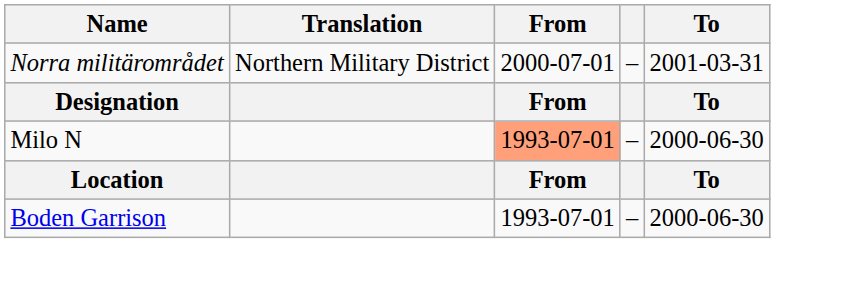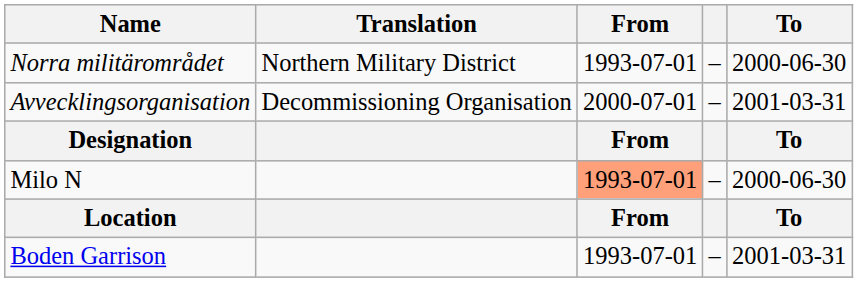 <table class="wikitable">
 <tr>
 <th style="font-weight:bold;">Name</th>
 <th style="font-weight:bold;">Translation</th>
 <th style="text-align: center; font-weight:bold;">From</th>
 <th></th>
 <th style="text-align: center; font-weight:bold;">To</th>
 </tr>
 <tr>
 <td style="font-style:italic;">Norra militärområdet</td>
 <td>Northern Military District</td>
+<td>1993-07-01</td>
+<td>–</td>
+<td>2000-06-30</td>
+</tr>
+<tr>
+<td style="font-style:italic;">Avvecklingsorganisation</td>
+<td>Decommissioning Organisation</td>
 <td>2000-07-01</td>
 <td>–</td>
-<td style="text-align: center;">2001-03-31</td>
+<td>2001-03-31</td>
 </tr>
 <tr>
 <th style="font-weight:bold;">Designation</th>
 <th style="font-weight:bold;"></th>
 <th style="text-align: center; font-weight:bold;">From</th>
 <th></th>
 <th style="text-align: center; font-weight:bold;">To</th>
 </tr>
 <tr>
 <td>Milo N</td>
 <td></td>
 <td style="background: lightsalmon; text-align: center;">1993-07-01</td>
 <td style="text-align: center;">–</td>
 <td style="text-align: center;">2000-06-30</td>
 </tr>
 <tr>
 <th style="font-weight:bold;">Location</th>
 <th style="font-weight:bold;"></th>
 <th style="text-align: center; font-weight:bold;">From</th>
 <th></th>
 <th style="text-align: center; font-weight:bold;">To</th>
 </tr>
 <tr>
 <td><a href='#'>Boden Garrison</a></td>
 <td></td>
 <td style="text-align: center;">1993-07-01</td>
 <td style="text-align: center;">–</td>
-<td>2000-06-30</td>
+<td style="text-align: center;">2001-03-31</td>
 </tr>
 </table>
